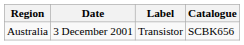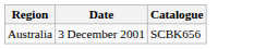 <table class="wikitable">
 <tr>
 <th>Region</th>
 <th>Date</th>
-<th>Label</th>
 <th>Catalogue</th>
 </tr>
 <tr>
 <td>Australia</td>
 <td>3 December 2001</td>
-<td>Transistor</td>
 <td>SCBK656</td>
 </tr>
 </table>
